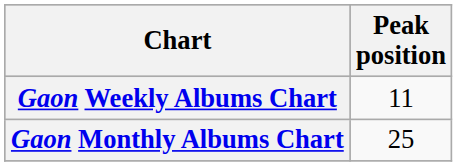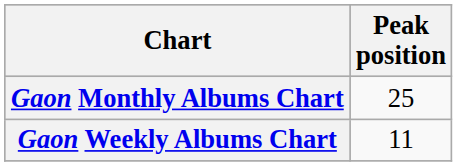 <table class="wikitable sortable plainrowheaders">
 <tr>
 <th scope="col">Chart</th>
 <th scope="col">Peak<br>position</th>
 </tr>
 <tr>
+<th scope="row"><em><a href='#'>Gaon</a></em> <a href='#'>Monthly Albums Chart</a></th>
+<td align="center">25</td>
+</tr>
+<tr>
 <th scope="row"><em><a href='#'>Gaon</a></em> <a href='#'>Weekly Albums Chart</a></th>
 <td align="center">11</td>
 </tr>
-<tr>
-<th scope="row"><em><a href='#'>Gaon</a></em> <a href='#'>Monthly Albums Chart</a></th>
-<td align="center">25</td>
-</tr>
 </table>
